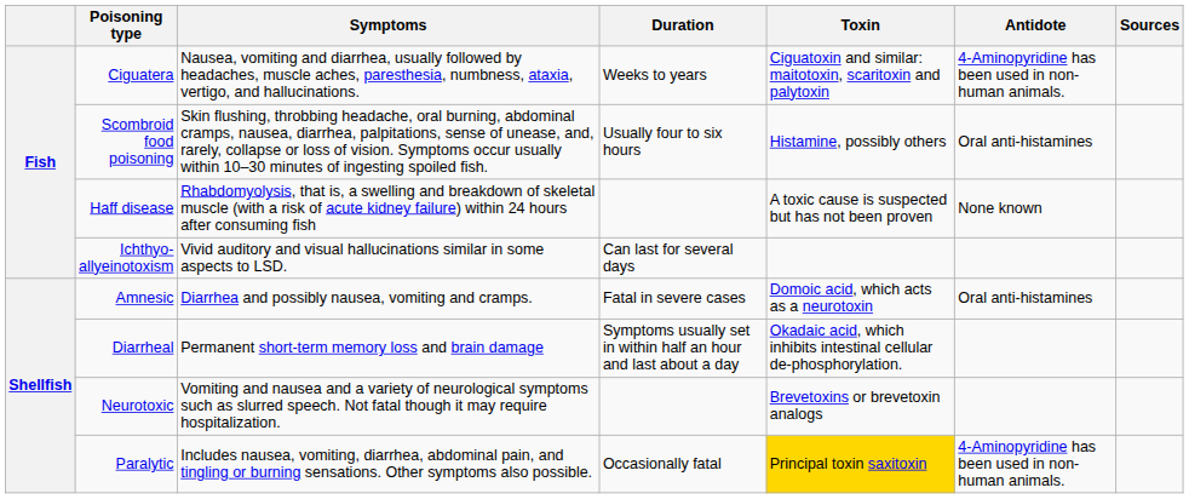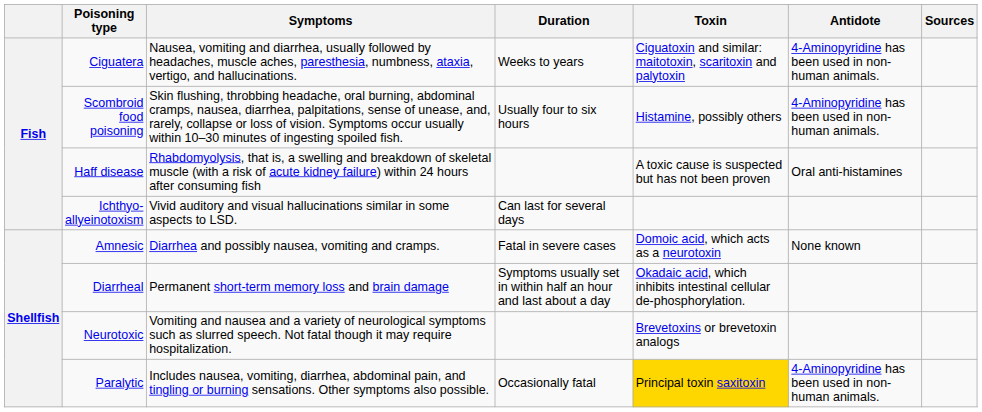 <table class="wikitable">
 <tr>
 <th style="width:64px;"></th>
 <th style="width:90px;">Poisoning type</th>
 <th>Symptoms</th>
 <th>Duration</th>
 <th>Toxin</th>
 <th>Antidote</th>
 <th>Sources</th>
 </tr>
 <tr>
 <th rowspan=4><a href='#'>Fish</a></th>
 <td align=right><a href='#'>Ciguatera</a></td>
 <td>Nausea, vomiting and diarrhea, usually followed by headaches, muscle aches, <a href='#'>paresthesia</a>, numbness, <a href='#'>ataxia</a>, vertigo, and hallucinations.</td>
 <td>Weeks to years</td>
 <td><a href='#'>Ciguatoxin</a> and similar: <a href='#'>maitotoxin</a>, <a href='#'>scaritoxin</a> and <a href='#'>palytoxin</a></td>
 <td><a href='#'>4-Aminopyridine</a> has been used in non-human animals.</td>
 <td align=center></td>
 </tr>
 <tr>
 <td align=right><a href='#'>Scombroid<br>food<br>poisoning</a></td>
 <td>Skin flushing, throbbing headache, oral burning, abdominal cramps, nausea, diarrhea, palpitations, sense of unease, and, rarely, collapse or loss of vision. Symptoms occur usually within 10–30 minutes of ingesting spoiled fish.</td>
 <td>Usually four to six hours</td>
 <td><a href='#'>Histamine</a>, possibly others</td>
-<td>Oral anti-histamines</td>
+<td><a href='#'>4-Aminopyridine</a> has been used in non-human animals.</td>
 <td align=center></td>
 </tr>
 <tr>
 <td align=right><a href='#'>Haff disease</a></td>
 <td><a href='#'>Rhabdomyolysis</a>, that is, a swelling and breakdown of skeletal muscle (with a risk of <a href='#'>acute kidney failure</a>) within 24 hours after consuming fish</td>
 <td></td>
 <td>A toxic cause is suspected but has not been proven</td>
-<td>None known</td>
+<td>Oral anti-histamines</td>
 <td align=center></td>
 </tr>
 <tr>
 <td align=right><a href='#'>Ichthyo-<br>allyeinotoxism</a></td>
 <td>Vivid auditory and visual hallucinations similar in some aspects to LSD.</td>
 <td>Can last for several days</td>
 <td></td>
 <td></td>
 <td align=center></td>
 </tr>
 <tr>
 <th rowspan=4><a href='#'>Shellfish</a></th>
 <td align=right><a href='#'>Amnesic</a></td>
 <td><a href='#'>Diarrhea</a> and possibly nausea, vomiting and cramps.</td>
 <td>Fatal in severe cases</td>
 <td><a href='#'>Domoic acid</a>, which acts as a <a href='#'>neurotoxin</a></td>
-<td>Oral anti-histamines</td>
+<td>None known</td>
 <td align=center></td>
 </tr>
 <tr>
 <td align=right><a href='#'>Diarrheal</a></td>
 <td>Permanent <a href='#'>short-term memory loss</a> and <a href='#'>brain damage</a></td>
 <td>Symptoms usually set in within half an hour and last about a day</td>
 <td><a href='#'>Okadaic acid</a>, which inhibits intestinal cellular de-phosphorylation.</td>
 <td></td>
 <td align=center></td>
 </tr>
 <tr>
 <td align=right><a href='#'>Neurotoxic</a></td>
 <td>Vomiting and nausea and a variety of neurological symptoms such as slurred speech. Not fatal though it may require hospitalization.</td>
 <td></td>
 <td><a href='#'>Brevetoxins</a> or brevetoxin analogs</td>
 <td></td>
 <td align=center></td>
 </tr>
 <tr>
 <td align=right><a href='#'>Paralytic</a></td>
 <td>Includes nausea, vomiting, diarrhea, abdominal pain, and <a href='#'>tingling or burning</a> sensations. Other symptoms also possible.</td>
 <td>Occasionally fatal</td>
 <td style="background: gold;">Principal toxin <a href='#'>saxitoxin</a></td>
 <td><a href='#'>4-Aminopyridine</a> has been used in non-human animals.</td>
 <td align=center></td>
 </tr>
 </table>
